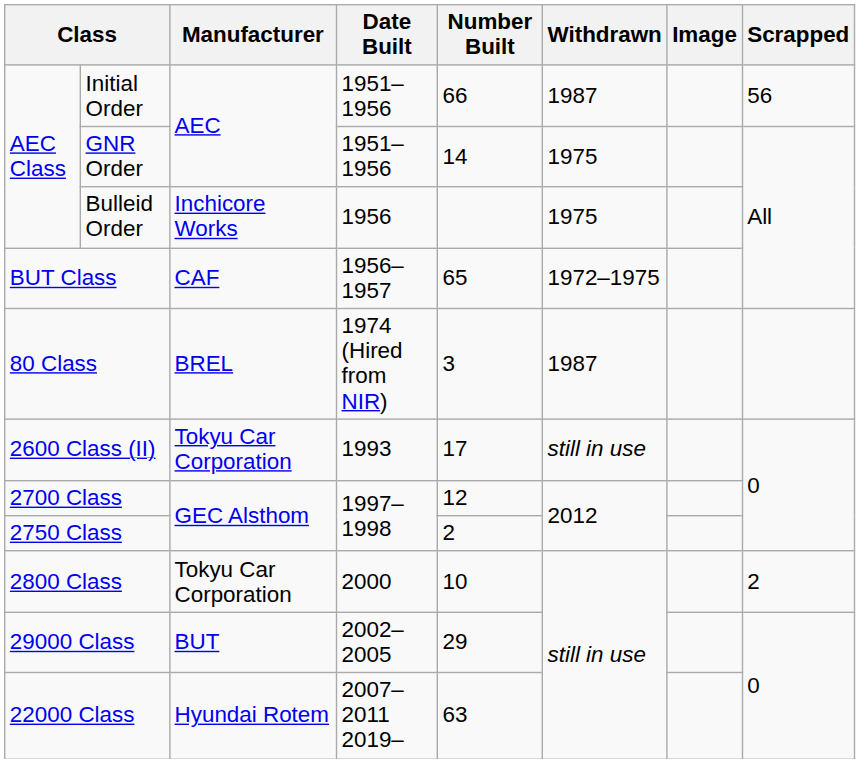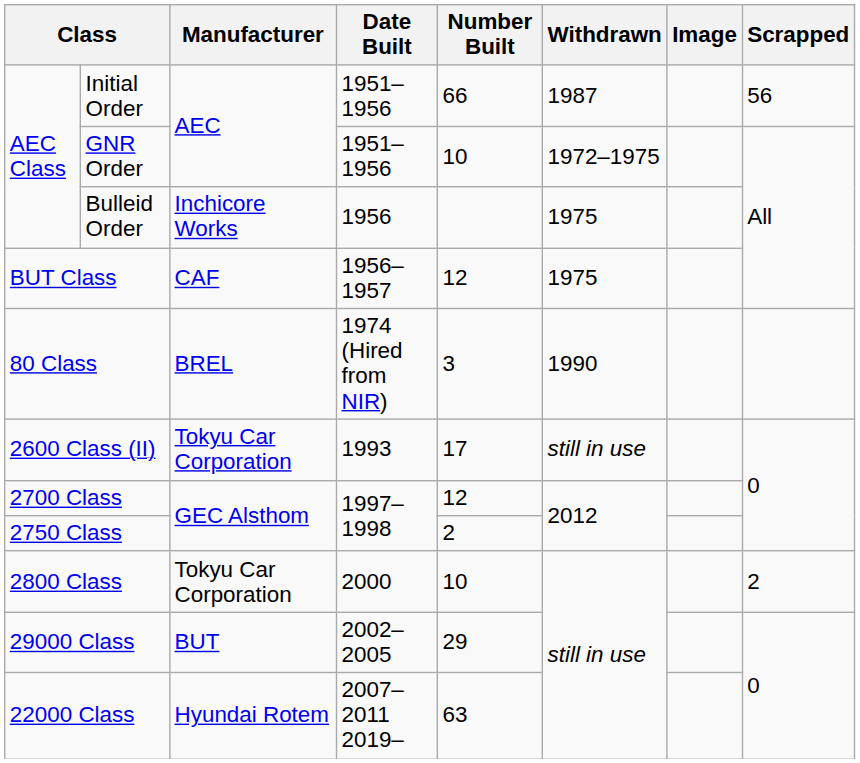 <table class="sort wikitable sortable">
 <tr>
 <th colspan="2">Class</th>
 <th>Manufacturer</th>
 <th>Date Built</th>
 <th>Number Built</th>
 <th>Withdrawn</th>
 <th>Image</th>
 <th>Scrapped</th>
 </tr>
 <tr>
 <td rowspan="3"><a href='#'>AEC Class</a></td>
 <td>Initial Order</td>
 <td rowspan=2><a href='#'>AEC</a></td>
 <td>1951–1956</td>
 <td>66</td>
 <td>1987</td>
 <td></td>
 <td>56</td>
 </tr>
 <tr>
 <td><a href='#'>GNR</a> Order</td>
 <td>1951–1956</td>
-<td>14</td>
-<td>1975</td>
+<td>10</td>
+<td>1972–1975</td>
 <td></td>
 <td rowspan=3>All</td>
 </tr>
 <tr>
 <td>Bulleid Order</td>
 <td><a href='#'>Inchicore Works</a></td>
 <td>1956</td>
 <td></td>
 <td>1975</td>
 <td></td>
 </tr>
 <tr>
 <td colspan="2"><a href='#'>BUT Class</a></td>
 <td><a href='#'>CAF</a></td>
 <td>1956–1957</td>
-<td>65</td>
-<td>1972–1975</td>
+<td>12</td>
+<td>1975</td>
 <td></td>
 </tr>
 <tr>
 <td colspan="2"><a href='#'>80 Class</a></td>
 <td><a href='#'>BREL</a></td>
 <td>1974 (Hired from <a href='#'>NIR</a>)</td>
 <td>3</td>
-<td>1987</td>
+<td>1990</td>
 <td></td>
 <td></td>
 </tr>
 <tr>
 <td colspan="2"><a href='#'>2600 Class (II)</a></td>
 <td><a href='#'>Tokyu Car Corporation</a></td>
 <td>1993</td>
 <td>17</td>
 <td><em>still in use</em></td>
 <td></td>
 <td rowspan=3>0</td>
 </tr>
 <tr>
 <td colspan="2"><a href='#'>2700 Class</a></td>
 <td rowspan=2><a href='#'>GEC Alsthom</a></td>
 <td rowspan=2>1997–1998</td>
 <td>12</td>
 <td rowspan=2>2012</td>
 <td></td>
 </tr>
 <tr>
 <td colspan="2"><a href='#'>2750 Class</a></td>
 <td>2</td>
 <td></td>
 </tr>
 <tr>
 <td colspan="2"><a href='#'>2800 Class</a></td>
 <td>Tokyu Car Corporation</td>
 <td>2000</td>
 <td>10</td>
 <td rowspan=3><em>still in use</em></td>
 <td></td>
 <td>2</td>
 </tr>
 <tr>
 <td colspan="2"><a href='#'>29000 Class</a></td>
 <td><a href='#'>BUT</a></td>
 <td>2002–2005</td>
 <td>29</td>
 <td></td>
 <td rowspan=2>0</td>
 </tr>
 <tr>
 <td colspan="2"><a href='#'>22000 Class</a></td>
 <td><a href='#'>Hyundai Rotem</a></td>
 <td>2007–2011<br>2019–</td>
 <td>63</td>
 <td></td>
 </tr>
 </table>
